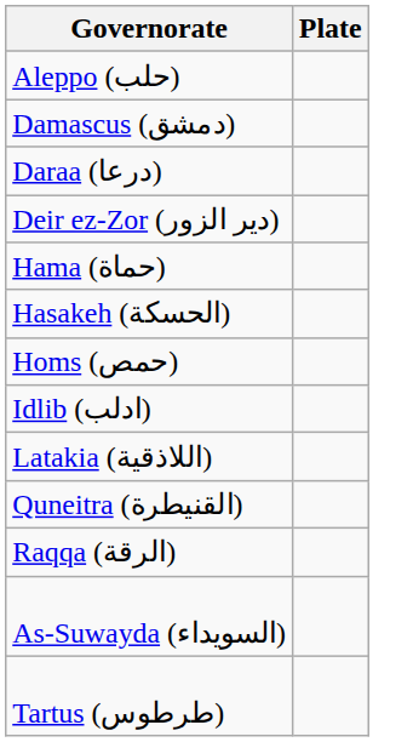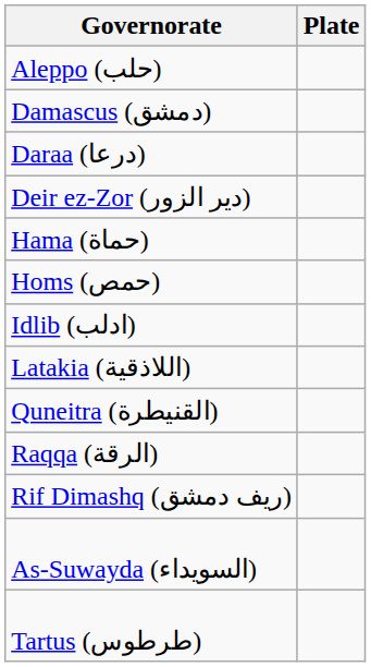 <table class="wikitable sortable mw-collapsible">
 <tr>
 <th>Governorate</th>
 <th>Plate</th>
 </tr>
 <tr>
 <td><a href='#'>Aleppo</a> (حلب)</td>
 <td></td>
 </tr>
 <tr>
 <td><a href='#'>Damascus</a> (دمشق)</td>
 <td></td>
 </tr>
 <tr>
 <td><a href='#'>Daraa</a> (درعا)</td>
 <td></td>
 </tr>
 <tr>
 <td><a href='#'>Deir ez-Zor</a> (دیر الزور)</td>
 <td></td>
 </tr>
 <tr>
 <td><a href='#'>Hama</a> (حماة)</td>
 <td></td>
 </tr>
 <tr>
-<td><a href='#'>Hasakeh</a> (الحسکة)</td>
-<td></td>
-</tr>
-<tr>
 <td><a href='#'>Homs</a> (حمص)</td>
 <td></td>
 </tr>
 <tr>
 <td><a href='#'>Idlib</a> (ادلب)</td>
 <td></td>
 </tr>
 <tr>
 <td><a href='#'>Latakia</a> (اللاذقیة)</td>
 <td></td>
 </tr>
 <tr>
 <td><a href='#'>Quneitra</a> (القنيطرة)</td>
 <td></td>
 </tr>
 <tr>
 <td><a href='#'>Raqqa</a> (الرقة)</td>
 <td></td>
 </tr>
 <tr>
+<td><a href='#'>Rif Dimashq</a> (ریف دمشق)</td>
+<td></td>
+</tr>
+<tr>
 <td><br><a href='#'>As-Suwayda</a> (السویداء)</td>
 <td></td>
 </tr>
 <tr>
 <td><br><a href='#'>Tartus</a> (طرطوس)</td>
 <td></td>
 </tr>
 </table>
